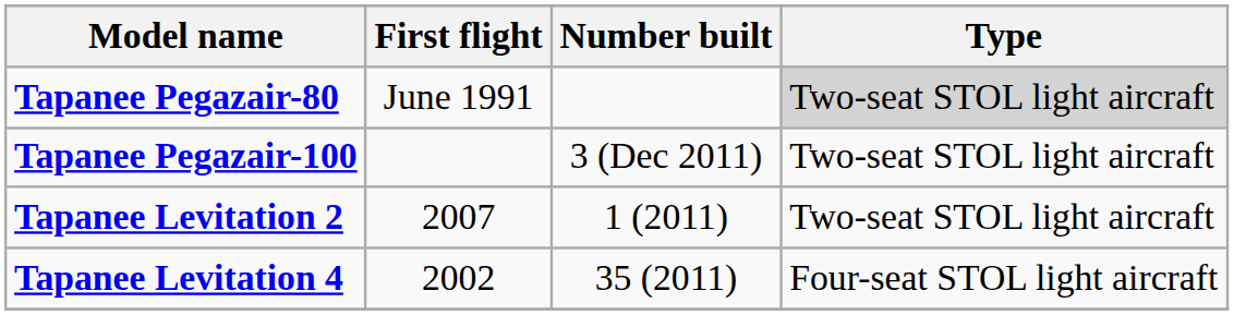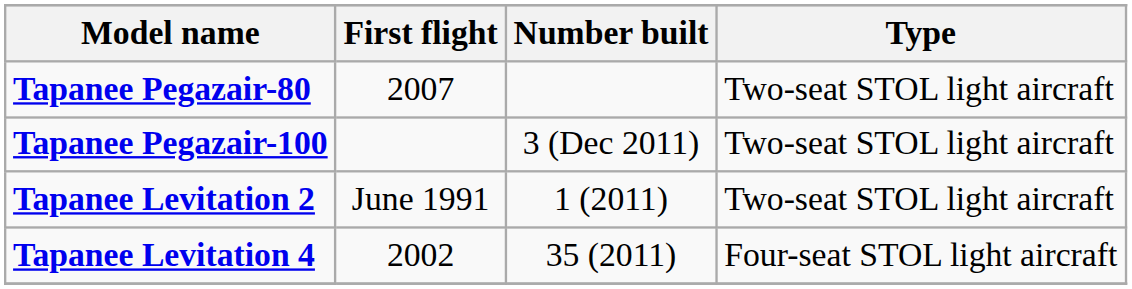 <table class="wikitable" align=center style="font-size:90%;">
 <tr>
 </tr>
 <tr style="background:#efefef;">
 <th>Model name</th>
 <th>First flight</th>
 <th>Number built</th>
 <th>Type</th>
 </tr>
 <tr>
 <td align=left><strong><a href='#'>Tapanee Pegazair-80</a></strong></td>
-<td align=center>June 1991</td>
+<td align=center>2007</td>
 <td align=center></td>
-<td align=left style="background: lightgrey;">Two-seat STOL light aircraft</td>
+<td align=left>Two-seat STOL light aircraft</td>
 </tr>
 <tr>
 <td align=left><strong><a href='#'>Tapanee Pegazair-100</a></strong></td>
 <td align=center></td>
 <td align=center>3 (Dec 2011)</td>
 <td align=left>Two-seat STOL light aircraft</td>
 </tr>
 <tr>
 <td align=left><strong><a href='#'>Tapanee Levitation 2</a></strong></td>
-<td align=center>2007</td>
+<td align=center>June 1991</td>
 <td align=center>1 (2011)</td>
 <td align=left>Two-seat STOL light aircraft</td>
 </tr>
 <tr>
 <td align=left><strong><a href='#'>Tapanee Levitation 4</a></strong></td>
 <td align=center>2002</td>
 <td align=center>35 (2011)</td>
 <td align=left>Four-seat STOL light aircraft</td>
 </tr>
 <tr>
 </tr>
 </table>
